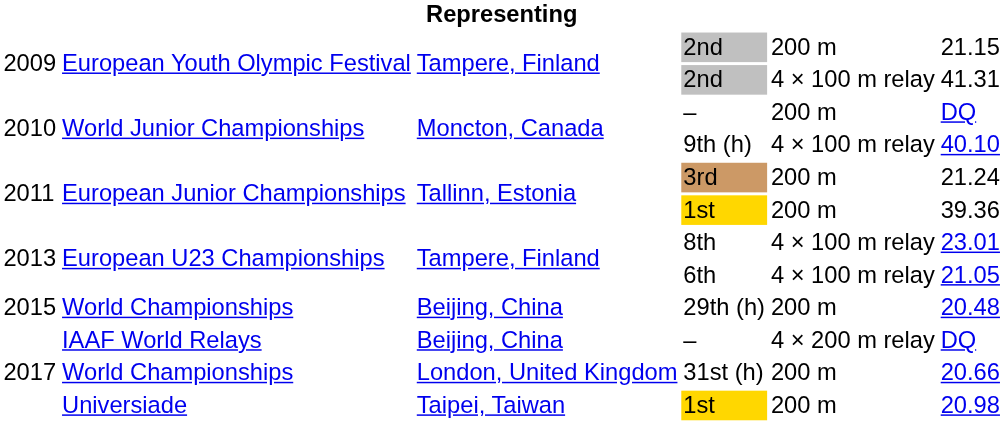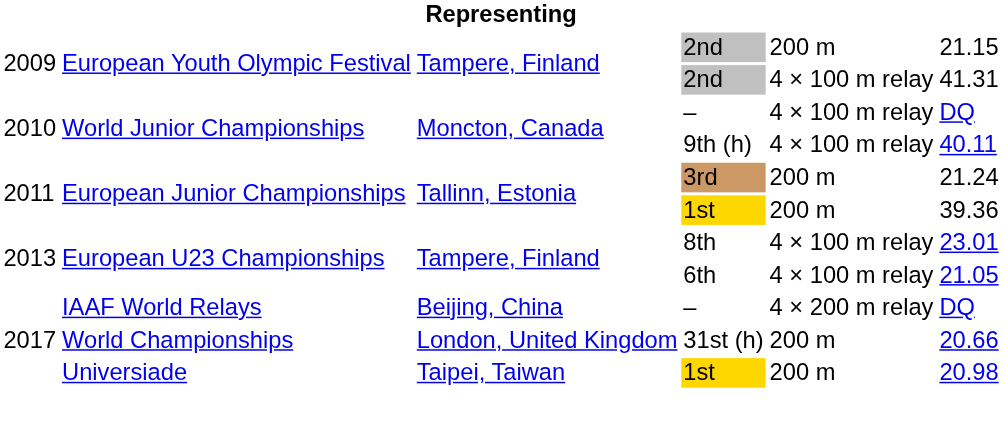 <table>
 <tr>
 <th colspan="6">Representing </th>
 </tr>
 <tr>
 <td rowspan=2>2009</td>
 <td rowspan=2><a href='#'>European Youth Olympic Festival</a></td>
 <td rowspan=2><a href='#'>Tampere, Finland</a></td>
 <td bgcolor=silver>2nd</td>
 <td>200 m</td>
 <td>21.15</td>
 </tr>
 <tr>
 <td bgcolor=silver>2nd</td>
 <td>4 × 100 m relay</td>
 <td>41.31</td>
 </tr>
 <tr>
 <td rowspan=2>2010</td>
 <td rowspan=2><a href='#'>World Junior Championships</a></td>
 <td rowspan=2><a href='#'>Moncton, Canada</a></td>
 <td>–</td>
-<td>200 m</td>
+<td>4 × 100 m relay</td>
 <td><a href='#'>DQ</a></td>
 </tr>
 <tr>
 <td>9th (h)</td>
 <td>4 × 100 m relay</td>
-<td><a href='#'>40.10</a></td>
+<td><a href='#'>40.11</a></td>
 </tr>
 <tr>
 <td rowspan=2>2011</td>
 <td rowspan=2><a href='#'>European Junior Championships</a></td>
 <td rowspan=2><a href='#'>Tallinn, Estonia</a></td>
 <td bgcolor=cc9966>3rd</td>
 <td>200 m</td>
 <td>21.24</td>
 </tr>
 <tr>
 <td bgcolor=gold>1st</td>
 <td>200 m</td>
 <td>39.36</td>
 </tr>
 <tr>
 <td rowspan=2>2013</td>
 <td rowspan=2><a href='#'>European U23 Championships</a></td>
 <td rowspan=2><a href='#'>Tampere, Finland</a></td>
 <td>8th</td>
 <td>4 × 100 m relay</td>
 <td><a href='#'>23.01</a></td>
 </tr>
 <tr>
 <td>6th</td>
 <td>4 × 100 m relay</td>
 <td><a href='#'>21.05</a></td>
 </tr>
 <tr>
-<td>2015</td>
-<td><a href='#'>World Championships</a></td>
-<td><a href='#'>Beijing, China</a></td>
-<td>29th (h)</td>
-<td>200 m</td>
-<td><a href='#'>20.48</a></td>
-</tr>
-<tr>
 <td rowspan=3>2017</td>
 <td><a href='#'>IAAF World Relays</a></td>
 <td><a href='#'>Beijing, China</a></td>
 <td>–</td>
 <td>4 × 200 m relay</td>
 <td><a href='#'>DQ</a></td>
 </tr>
 <tr>
 <td><a href='#'>World Championships</a></td>
 <td><a href='#'>London, United Kingdom</a></td>
 <td>31st (h)</td>
 <td>200 m</td>
 <td><a href='#'>20.66</a></td>
 </tr>
 <tr>
 <td><a href='#'>Universiade</a></td>
 <td><a href='#'>Taipei, Taiwan</a></td>
 <td bgcolor=gold>1st</td>
 <td>200 m</td>
 <td><a href='#'>20.98</a></td>
 </tr>
 </table>
